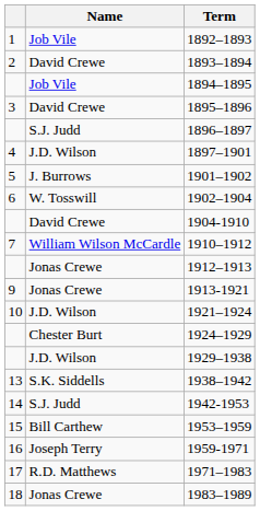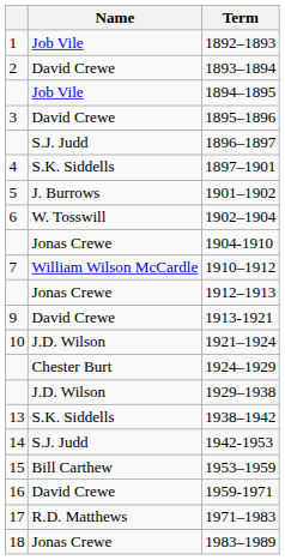 <table class="wikitable">
 <tr>
 <th></th>
 <th>Name</th>
 <th>Term</th>
 </tr>
 <tr>
 <td>1</td>
 <td><a href='#'>Job Vile</a></td>
 <td>1892–1893</td>
 </tr>
 <tr>
 <td>2</td>
 <td>David Crewe</td>
 <td>1893–1894</td>
 </tr>
 <tr>
 <td></td>
 <td><a href='#'>Job Vile</a></td>
 <td>1894–1895</td>
 </tr>
 <tr>
 <td>3</td>
 <td>David Crewe</td>
 <td>1895–1896</td>
 </tr>
 <tr>
 <td></td>
 <td>S.J. Judd</td>
 <td>1896–1897</td>
 </tr>
 <tr>
 <td>4</td>
-<td>J.D. Wilson</td>
+<td>S.K. Siddells</td>
 <td>1897–1901</td>
 </tr>
 <tr>
 <td>5</td>
 <td>J. Burrows</td>
 <td>1901–1902</td>
 </tr>
 <tr>
 <td>6</td>
 <td>W. Tosswill</td>
 <td>1902–1904</td>
 </tr>
 <tr>
 <td></td>
-<td>David Crewe</td>
+<td>Jonas Crewe</td>
 <td>1904-1910</td>
 </tr>
 <tr>
 <td>7</td>
 <td><a href='#'>William Wilson McCardle</a></td>
 <td>1910–1912</td>
 </tr>
 <tr>
 <td></td>
 <td>Jonas Crewe</td>
 <td>1912–1913</td>
 </tr>
 <tr>
 <td>9</td>
-<td>Jonas Crewe</td>
+<td>David Crewe</td>
 <td>1913-1921</td>
 </tr>
 <tr>
 <td>10</td>
 <td>J.D. Wilson</td>
 <td>1921–1924</td>
 </tr>
 <tr>
 <td></td>
 <td>Chester Burt</td>
 <td>1924–1929</td>
 </tr>
 <tr>
 <td></td>
 <td>J.D. Wilson</td>
 <td>1929–1938</td>
 </tr>
 <tr>
 <td>13</td>
 <td>S.K. Siddells</td>
 <td>1938–1942</td>
 </tr>
 <tr>
 <td>14</td>
 <td>S.J. Judd</td>
 <td>1942-1953</td>
 </tr>
 <tr>
 <td>15</td>
 <td>Bill Carthew</td>
 <td>1953–1959</td>
 </tr>
 <tr>
 <td>16</td>
-<td>Joseph Terry</td>
+<td>David Crewe</td>
 <td>1959-1971</td>
 </tr>
 <tr>
 <td>17</td>
 <td>R.D. Matthews</td>
 <td>1971–1983</td>
 </tr>
 <tr>
 <td>18</td>
 <td>Jonas Crewe</td>
 <td>1983–1989</td>
 </tr>
 </table>
